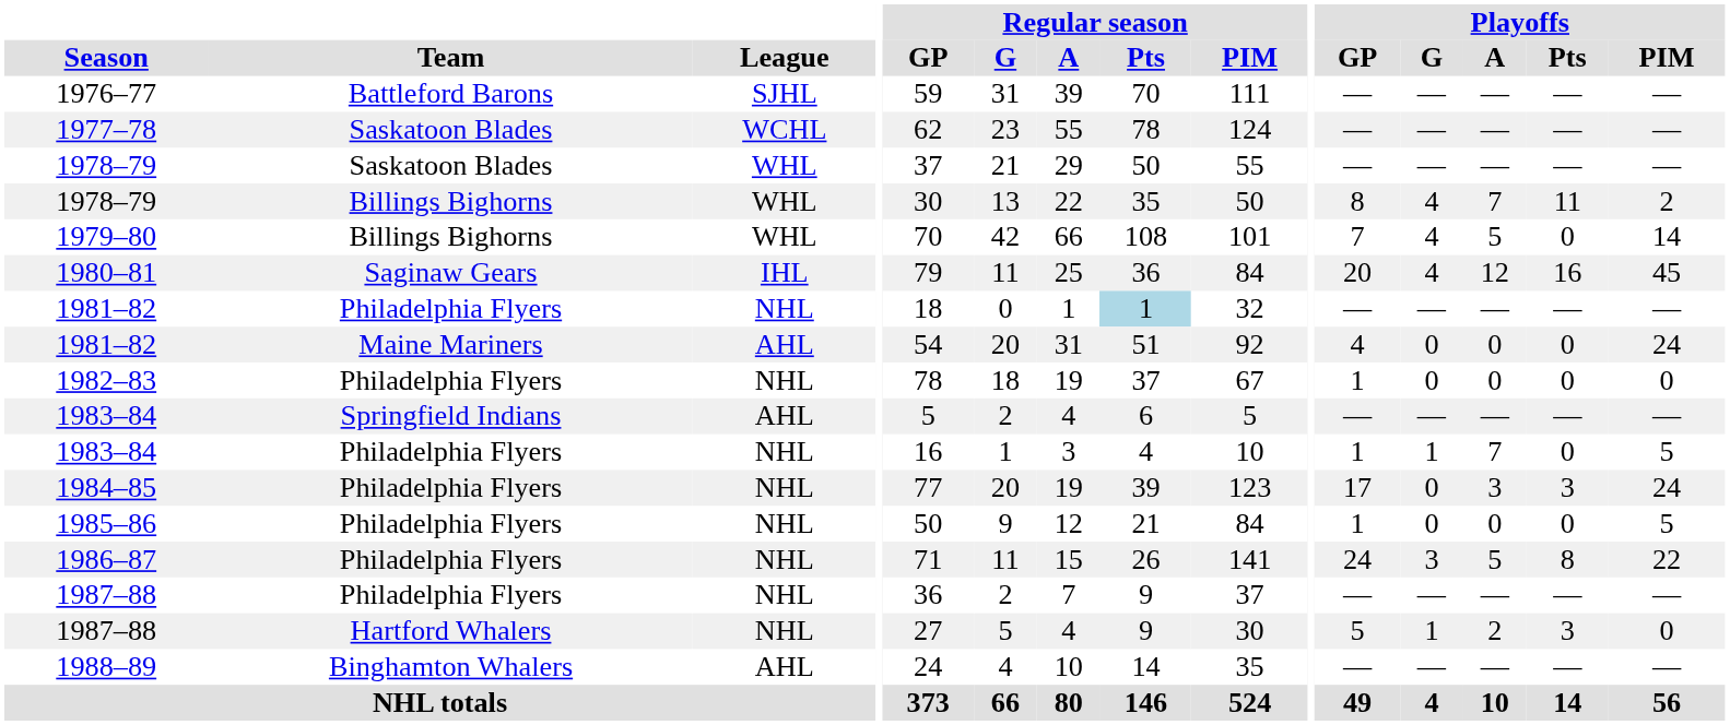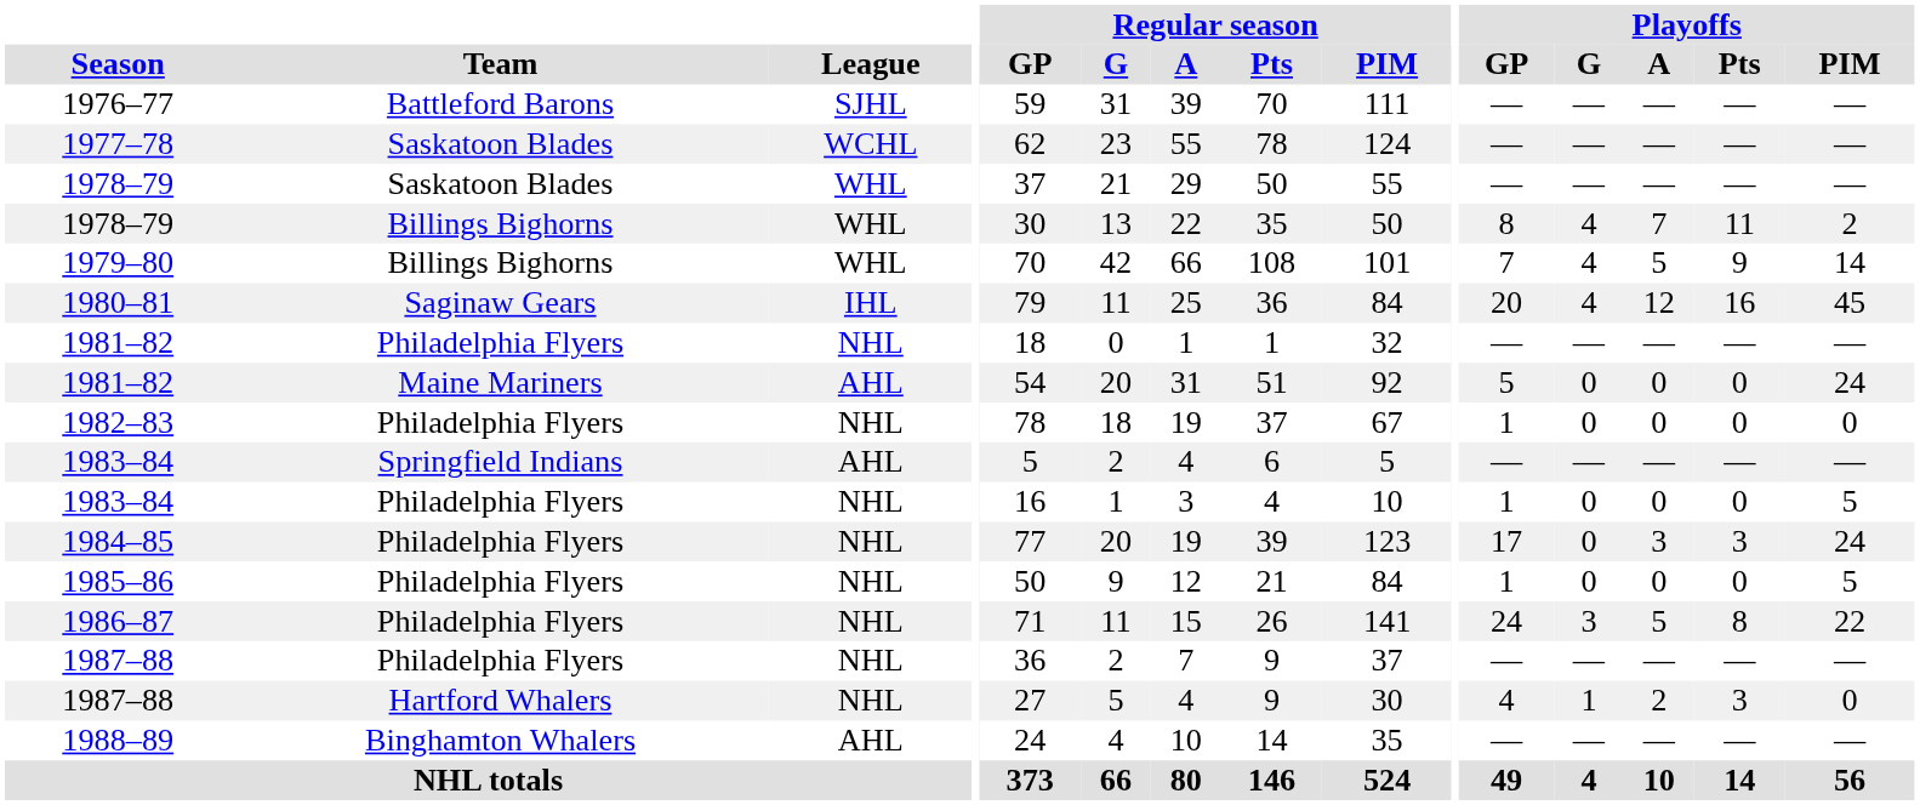 <table border="0" cellpadding="1" cellspacing="0" style="text-align:center; width:60em">
 <tr bgcolor="#e0e0e0">
 <th colspan="3" bgcolor="#ffffff"></th>
 <th rowspan="100" bgcolor="#ffffff"></th>
 <th colspan="5"><a href='#'>Regular season</a></th>
 <th rowspan="100" bgcolor="#ffffff"></th>
 <th colspan="5"><a href='#'>Playoffs</a></th>
 </tr>
 <tr bgcolor="#e0e0e0">
 <th><a href='#'>Season</a></th>
 <th>Team</th>
 <th>League</th>
 <th>GP</th>
 <th><a href='#'>G</a></th>
 <th><a href='#'>A</a></th>
 <th><a href='#'>Pts</a></th>
 <th><a href='#'>PIM</a></th>
 <th>GP</th>
 <th>G</th>
 <th>A</th>
 <th>Pts</th>
 <th>PIM</th>
 </tr>
 <tr>
 <td>1976–77</td>
 <td><a href='#'>Battleford Barons</a></td>
 <td><a href='#'>SJHL</a></td>
 <td>59</td>
 <td>31</td>
 <td>39</td>
 <td>70</td>
 <td>111</td>
 <td>—</td>
 <td>—</td>
 <td>—</td>
 <td>—</td>
 <td>—</td>
 </tr>
 <tr bgcolor="#f0f0f0">
 <td><a href='#'>1977–78</a></td>
 <td><a href='#'>Saskatoon Blades</a></td>
 <td><a href='#'>WCHL</a></td>
 <td>62</td>
 <td>23</td>
 <td>55</td>
 <td>78</td>
 <td>124</td>
 <td>—</td>
 <td>—</td>
 <td>—</td>
 <td>—</td>
 <td>—</td>
 </tr>
 <tr>
 <td><a href='#'>1978–79</a></td>
 <td>Saskatoon Blades</td>
 <td><a href='#'>WHL</a></td>
 <td>37</td>
 <td>21</td>
 <td>29</td>
 <td>50</td>
 <td>55</td>
 <td>—</td>
 <td>—</td>
 <td>—</td>
 <td>—</td>
 <td>—</td>
 </tr>
 <tr bgcolor="#f0f0f0">
 <td>1978–79</td>
 <td><a href='#'>Billings Bighorns</a></td>
 <td>WHL</td>
 <td>30</td>
 <td>13</td>
 <td>22</td>
 <td>35</td>
 <td>50</td>
 <td>8</td>
 <td>4</td>
 <td>7</td>
 <td>11</td>
 <td>2</td>
 </tr>
 <tr>
 <td><a href='#'>1979–80</a></td>
 <td>Billings Bighorns</td>
 <td>WHL</td>
 <td>70</td>
 <td>42</td>
 <td>66</td>
 <td>108</td>
 <td>101</td>
 <td>7</td>
 <td>4</td>
 <td>5</td>
-<td>0</td>
+<td>9</td>
 <td>14</td>
 </tr>
 <tr bgcolor="#f0f0f0">
 <td><a href='#'>1980–81</a></td>
 <td><a href='#'>Saginaw Gears</a></td>
 <td><a href='#'>IHL</a></td>
 <td>79</td>
 <td>11</td>
 <td>25</td>
 <td>36</td>
 <td>84</td>
 <td>20</td>
 <td>4</td>
 <td>12</td>
 <td>16</td>
 <td>45</td>
 </tr>
 <tr>
 <td><a href='#'>1981–82</a></td>
 <td><a href='#'>Philadelphia Flyers</a></td>
 <td><a href='#'>NHL</a></td>
 <td>18</td>
 <td>0</td>
 <td>1</td>
-<td style="background: lightblue;">1</td>
+<td>1</td>
 <td>32</td>
 <td>—</td>
 <td>—</td>
 <td>—</td>
 <td>—</td>
 <td>—</td>
 </tr>
 <tr bgcolor="#f0f0f0">
 <td><a href='#'>1981–82</a></td>
 <td><a href='#'>Maine Mariners</a></td>
 <td><a href='#'>AHL</a></td>
 <td>54</td>
 <td>20</td>
 <td>31</td>
 <td>51</td>
 <td>92</td>
-<td>4</td>
+<td>5</td>
 <td>0</td>
 <td>0</td>
 <td>0</td>
 <td>24</td>
 </tr>
 <tr>
 <td><a href='#'>1982–83</a></td>
 <td>Philadelphia Flyers</td>
 <td>NHL</td>
 <td>78</td>
 <td>18</td>
 <td>19</td>
 <td>37</td>
 <td>67</td>
 <td>1</td>
 <td>0</td>
 <td>0</td>
 <td>0</td>
 <td>0</td>
 </tr>
 <tr bgcolor="#f0f0f0">
 <td><a href='#'>1983–84</a></td>
 <td><a href='#'>Springfield Indians</a></td>
 <td>AHL</td>
 <td>5</td>
 <td>2</td>
 <td>4</td>
 <td>6</td>
 <td>5</td>
 <td>—</td>
 <td>—</td>
 <td>—</td>
 <td>—</td>
 <td>—</td>
 </tr>
 <tr>
 <td><a href='#'>1983–84</a></td>
 <td>Philadelphia Flyers</td>
 <td>NHL</td>
 <td>16</td>
 <td>1</td>
 <td>3</td>
 <td>4</td>
 <td>10</td>
 <td>1</td>
-<td>1</td>
-<td>7</td>
+<td>0</td>
+<td>0</td>
 <td>0</td>
 <td>5</td>
 </tr>
 <tr bgcolor="#f0f0f0">
 <td><a href='#'>1984–85</a></td>
 <td>Philadelphia Flyers</td>
 <td>NHL</td>
 <td>77</td>
 <td>20</td>
 <td>19</td>
 <td>39</td>
 <td>123</td>
 <td>17</td>
 <td>0</td>
 <td>3</td>
 <td>3</td>
 <td>24</td>
 </tr>
 <tr>
 <td><a href='#'>1985–86</a></td>
 <td>Philadelphia Flyers</td>
 <td>NHL</td>
 <td>50</td>
 <td>9</td>
 <td>12</td>
 <td>21</td>
 <td>84</td>
 <td>1</td>
 <td>0</td>
 <td>0</td>
 <td>0</td>
 <td>5</td>
 </tr>
 <tr bgcolor="#f0f0f0">
 <td><a href='#'>1986–87</a></td>
 <td>Philadelphia Flyers</td>
 <td>NHL</td>
 <td>71</td>
 <td>11</td>
 <td>15</td>
 <td>26</td>
 <td>141</td>
 <td>24</td>
 <td>3</td>
 <td>5</td>
 <td>8</td>
 <td>22</td>
 </tr>
 <tr>
 <td><a href='#'>1987–88</a></td>
 <td>Philadelphia Flyers</td>
 <td>NHL</td>
 <td>36</td>
 <td>2</td>
 <td>7</td>
 <td>9</td>
 <td>37</td>
 <td>—</td>
 <td>—</td>
 <td>—</td>
 <td>—</td>
 <td>—</td>
 </tr>
 <tr bgcolor="#f0f0f0">
 <td>1987–88</td>
 <td><a href='#'>Hartford Whalers</a></td>
 <td>NHL</td>
 <td>27</td>
 <td>5</td>
 <td>4</td>
 <td>9</td>
 <td>30</td>
-<td>5</td>
+<td>4</td>
 <td>1</td>
 <td>2</td>
 <td>3</td>
 <td>0</td>
 </tr>
 <tr>
 <td><a href='#'>1988–89</a></td>
 <td><a href='#'>Binghamton Whalers</a></td>
 <td>AHL</td>
 <td>24</td>
 <td>4</td>
 <td>10</td>
 <td>14</td>
 <td>35</td>
 <td>—</td>
 <td>—</td>
 <td>—</td>
 <td>—</td>
 <td>—</td>
 </tr>
 <tr bgcolor="#e0e0e0">
 <th colspan="3">NHL totals</th>
 <th>373</th>
 <th>66</th>
 <th>80</th>
 <th>146</th>
 <th>524</th>
 <th>49</th>
 <th>4</th>
 <th>10</th>
 <th>14</th>
 <th>56</th>
 </tr>
 </table>
